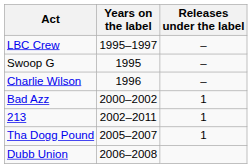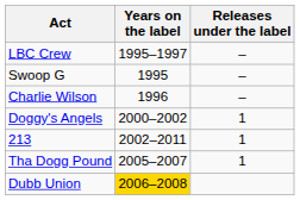 <table class="wikitable">
 <tr>
 <th>Act</th>
 <th>Years on<br>the label</th>
 <th>Releases<br>under the label</th>
 </tr>
 <tr>
 <td><a href='#'>LBC Crew</a></td>
 <td style="text-align:center;">1995–1997</td>
 <td style="text-align:center;">–</td>
 </tr>
 <tr>
 <td>Swoop G</td>
 <td style="text-align:center;">1995</td>
 <td style="text-align:center;">–</td>
 </tr>
 <tr>
 <td><a href='#'>Charlie Wilson</a></td>
 <td style="text-align:center;">1996</td>
 <td style="text-align:center;">–</td>
 </tr>
 <tr>
-<td><a href='#'>Bad Azz</a></td>
+<td><a href='#'>Doggy's Angels</a></td>
 <td style="text-align:center;">2000–2002</td>
 <td style="text-align:center;">1</td>
 </tr>
 <tr>
 <td><a href='#'>213</a></td>
 <td style="text-align:center;">2002–2011</td>
 <td style="text-align:center;">1</td>
 </tr>
 <tr>
 <td><a href='#'>Tha Dogg Pound</a></td>
 <td style="text-align:center;">2005–2007</td>
 <td style="text-align:center;">1</td>
 </tr>
 <tr>
 <td><a href='#'>Dubb Union</a></td>
-<td style="text-align:center;">2006–2008</td>
+<td style="background: gold; text-align:center;">2006–2008</td>
 <td style="text-align:center;"></td>
 </tr>
 </table>
